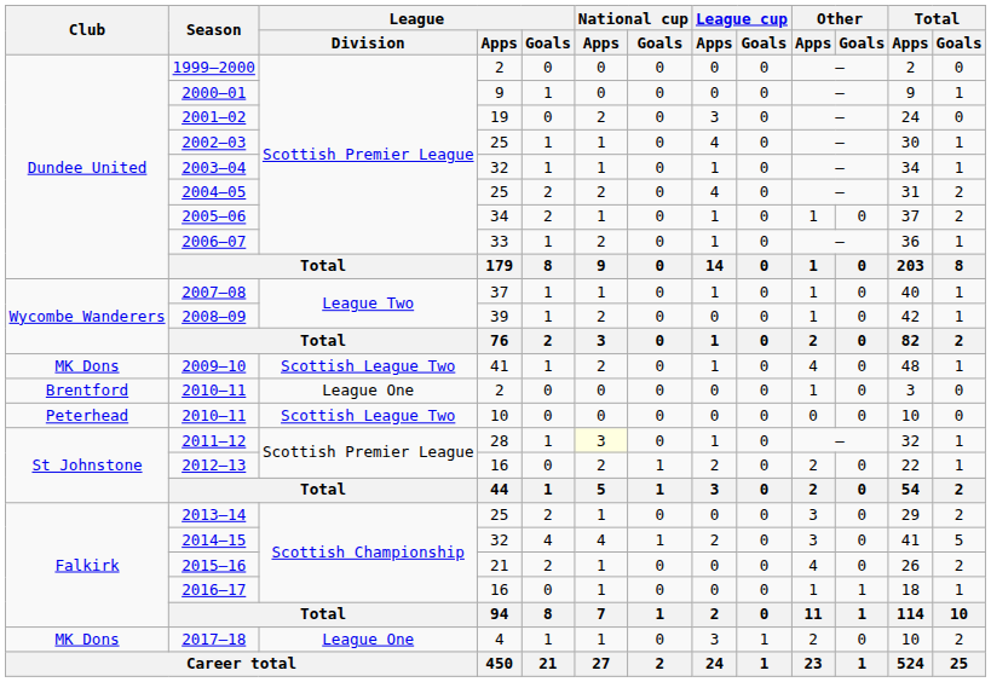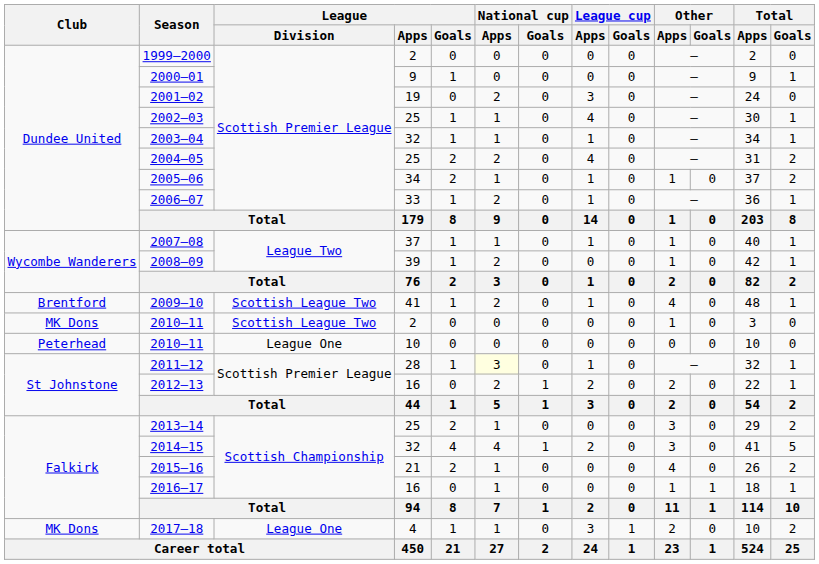 <table class="wikitable" style="text-align:center">
 <tr>
 <th rowspan="2">Club</th>
 <th rowspan="2">Season</th>
 <th colspan="3">League</th>
 <th colspan="2">National cup</th>
 <th colspan="2"><a href='#'>League cup</a></th>
 <th colspan="2">Other</th>
 <th colspan="2">Total</th>
 </tr>
 <tr>
 <th>Division</th>
 <th>Apps</th>
 <th>Goals</th>
 <th>Apps</th>
 <th>Goals</th>
 <th>Apps</th>
 <th>Goals</th>
 <th>Apps</th>
 <th>Goals</th>
 <th>Apps</th>
 <th>Goals</th>
 </tr>
 <tr>
 <td rowspan="9"><a href='#'>Dundee United</a></td>
 <td><a href='#'>1999–2000</a></td>
 <td rowspan="8"><a href='#'>Scottish Premier League</a></td>
 <td>2</td>
 <td>0</td>
 <td>0</td>
 <td>0</td>
 <td>0</td>
 <td>0</td>
 <td colspan="2">—</td>
 <td>2</td>
 <td>0</td>
 </tr>
 <tr>
 <td><a href='#'>2000–01</a></td>
 <td>9</td>
 <td>1</td>
 <td>0</td>
 <td>0</td>
 <td>0</td>
 <td>0</td>
 <td colspan="2">—</td>
 <td>9</td>
 <td>1</td>
 </tr>
 <tr>
 <td><a href='#'>2001–02</a></td>
 <td>19</td>
 <td>0</td>
 <td>2</td>
 <td>0</td>
 <td>3</td>
 <td>0</td>
 <td colspan="2">—</td>
 <td>24</td>
 <td>0</td>
 </tr>
 <tr>
 <td><a href='#'>2002–03</a></td>
 <td>25</td>
 <td>1</td>
 <td>1</td>
 <td>0</td>
 <td>4</td>
 <td>0</td>
 <td colspan="2">—</td>
 <td>30</td>
 <td>1</td>
 </tr>
 <tr>
 <td><a href='#'>2003–04</a></td>
 <td>32</td>
 <td>1</td>
 <td>1</td>
 <td>0</td>
 <td>1</td>
 <td>0</td>
 <td colspan="2">—</td>
 <td>34</td>
 <td>1</td>
 </tr>
 <tr>
 <td><a href='#'>2004–05</a></td>
 <td>25</td>
 <td>2</td>
 <td>2</td>
 <td>0</td>
 <td>4</td>
 <td>0</td>
 <td colspan="2">—</td>
 <td>31</td>
 <td>2</td>
 </tr>
 <tr>
 <td><a href='#'>2005–06</a></td>
 <td>34</td>
 <td>2</td>
 <td>1</td>
 <td>0</td>
 <td>1</td>
 <td>0</td>
 <td>1</td>
 <td>0</td>
 <td>37</td>
 <td>2</td>
 </tr>
 <tr>
 <td><a href='#'>2006–07</a></td>
 <td>33</td>
 <td>1</td>
 <td>2</td>
 <td>0</td>
 <td>1</td>
 <td>0</td>
 <td colspan="2">—</td>
 <td>36</td>
 <td>1</td>
 </tr>
 <tr>
 <th colspan="2">Total</th>
 <th>179</th>
 <th>8</th>
 <th>9</th>
 <th>0</th>
 <th>14</th>
 <th>0</th>
 <th>1</th>
 <th>0</th>
 <th>203</th>
 <th>8</th>
 </tr>
 <tr>
 <td rowspan="3"><a href='#'>Wycombe Wanderers</a></td>
 <td><a href='#'>2007–08</a></td>
 <td rowspan="2"><a href='#'>League Two</a></td>
 <td>37</td>
 <td>1</td>
 <td>1</td>
 <td>0</td>
 <td>1</td>
 <td>0</td>
 <td>1</td>
 <td>0</td>
 <td>40</td>
 <td>1</td>
 </tr>
 <tr>
 <td><a href='#'>2008–09</a></td>
 <td>39</td>
 <td>1</td>
 <td>2</td>
 <td>0</td>
 <td>0</td>
 <td>0</td>
 <td>1</td>
 <td>0</td>
 <td>42</td>
 <td>1</td>
 </tr>
 <tr>
 <th colspan="2">Total</th>
 <th>76</th>
 <th>2</th>
 <th>3</th>
 <th>0</th>
 <th>1</th>
 <th>0</th>
 <th>2</th>
 <th>0</th>
 <th>82</th>
 <th>2</th>
 </tr>
 <tr>
-<td><a href='#'>MK Dons</a></td>
+<td><a href='#'>Brentford</a></td>
 <td><a href='#'>2009–10</a></td>
 <td><a href='#'>Scottish League Two</a></td>
 <td>41</td>
 <td>1</td>
 <td>2</td>
 <td>0</td>
 <td>1</td>
 <td>0</td>
 <td>4</td>
 <td>0</td>
 <td>48</td>
 <td>1</td>
 </tr>
 <tr>
-<td><a href='#'>Brentford</a></td>
+<td><a href='#'>MK Dons</a></td>
 <td><a href='#'>2010–11</a></td>
-<td>League One</td>
+<td><a href='#'>Scottish League Two</a></td>
 <td>2</td>
 <td>0</td>
 <td>0</td>
 <td>0</td>
 <td>0</td>
 <td>0</td>
 <td>1</td>
 <td>0</td>
 <td>3</td>
 <td>0</td>
 </tr>
 <tr>
 <td><a href='#'>Peterhead</a></td>
 <td><a href='#'>2010–11</a></td>
-<td><a href='#'>Scottish League Two</a></td>
+<td>League One</td>
 <td>10</td>
 <td>0</td>
 <td>0</td>
 <td>0</td>
 <td>0</td>
 <td>0</td>
 <td>0</td>
 <td>0</td>
 <td>10</td>
 <td>0</td>
 </tr>
 <tr>
 <td rowspan="3"><a href='#'>St Johnstone</a></td>
 <td><a href='#'>2011–12</a></td>
 <td rowspan="2">Scottish Premier League</td>
 <td>28</td>
 <td>1</td>
 <td style="background: lightyellow;">3</td>
 <td>0</td>
 <td>1</td>
 <td>0</td>
 <td colspan="2">—</td>
 <td>32</td>
 <td>1</td>
 </tr>
 <tr>
 <td><a href='#'>2012–13</a></td>
 <td>16</td>
 <td>0</td>
 <td>2</td>
 <td>1</td>
 <td>2</td>
 <td>0</td>
 <td>2</td>
 <td>0</td>
 <td>22</td>
 <td>1</td>
 </tr>
 <tr>
 <th colspan="2">Total</th>
 <th>44</th>
 <th>1</th>
 <th>5</th>
 <th>1</th>
 <th>3</th>
 <th>0</th>
 <th>2</th>
 <th>0</th>
 <th>54</th>
 <th>2</th>
 </tr>
 <tr>
 <td rowspan="5"><a href='#'>Falkirk</a></td>
 <td><a href='#'>2013–14</a></td>
 <td rowspan="4"><a href='#'>Scottish Championship</a></td>
 <td>25</td>
 <td>2</td>
 <td>1</td>
 <td>0</td>
 <td>0</td>
 <td>0</td>
 <td>3</td>
 <td>0</td>
 <td>29</td>
 <td>2</td>
 </tr>
 <tr>
 <td><a href='#'>2014–15</a></td>
 <td>32</td>
 <td>4</td>
 <td>4</td>
 <td>1</td>
 <td>2</td>
 <td>0</td>
 <td>3</td>
 <td>0</td>
 <td>41</td>
 <td>5</td>
 </tr>
 <tr>
 <td><a href='#'>2015–16</a></td>
 <td>21</td>
 <td>2</td>
 <td>1</td>
 <td>0</td>
 <td>0</td>
 <td>0</td>
 <td>4</td>
 <td>0</td>
 <td>26</td>
 <td>2</td>
 </tr>
 <tr>
 <td><a href='#'>2016–17</a></td>
 <td>16</td>
 <td>0</td>
 <td>1</td>
 <td>0</td>
 <td>0</td>
 <td>0</td>
 <td>1</td>
 <td>1</td>
 <td>18</td>
 <td>1</td>
 </tr>
 <tr>
 <th colspan="2">Total</th>
 <th>94</th>
 <th>8</th>
 <th>7</th>
 <th>1</th>
 <th>2</th>
 <th>0</th>
 <th>11</th>
 <th>1</th>
 <th>114</th>
 <th>10</th>
 </tr>
 <tr>
 <td><a href='#'>MK Dons</a></td>
 <td><a href='#'>2017–18</a></td>
 <td><a href='#'>League One</a></td>
 <td>4</td>
 <td>1</td>
 <td>1</td>
 <td>0</td>
 <td>3</td>
 <td>1</td>
 <td>2</td>
 <td>0</td>
 <td>10</td>
 <td>2</td>
 </tr>
 <tr>
 <th colspan="3">Career total</th>
 <th>450</th>
 <th>21</th>
 <th>27</th>
 <th>2</th>
 <th>24</th>
 <th>1</th>
 <th>23</th>
 <th>1</th>
 <th>524</th>
 <th>25</th>
 </tr>
 </table>
